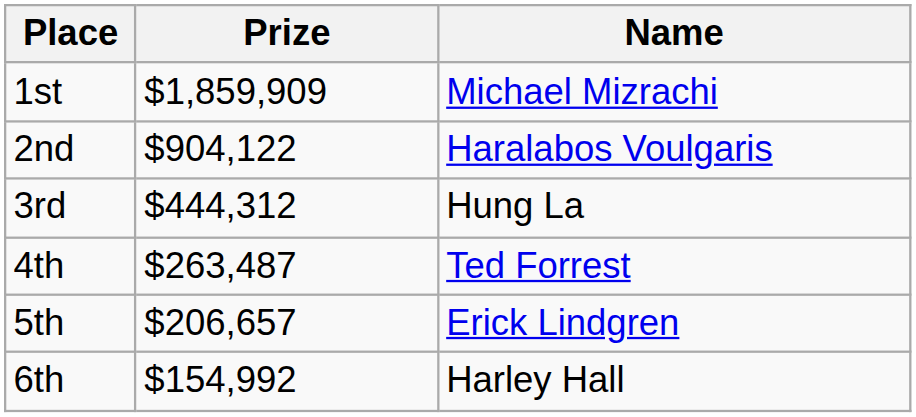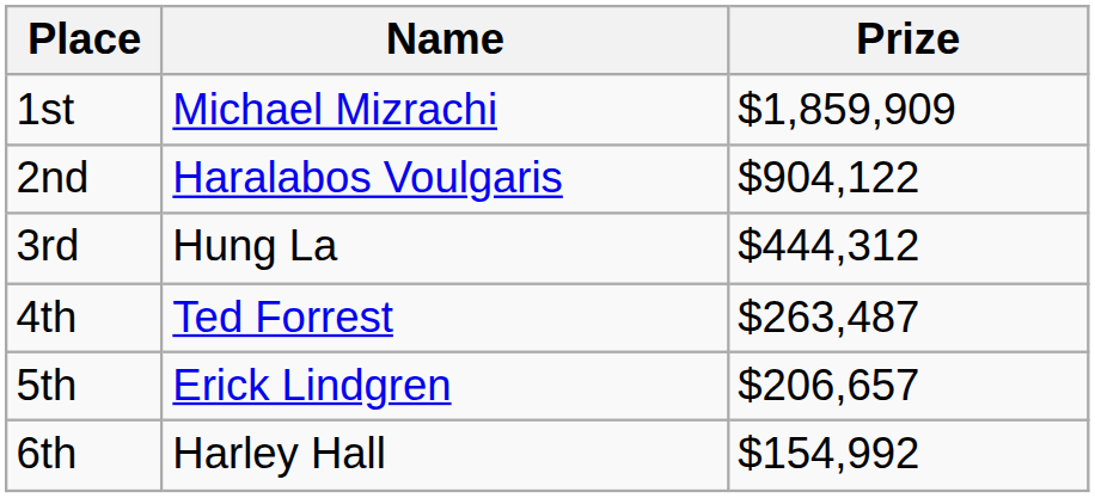 <table class="wikitable">
 <tr>
 <th width="50">Place</th>
+<th width="200">Name</th>
 <th width="125">Prize</th>
-<th width="200">Name</th>
 </tr>
 <tr>
 <td>1st</td>
+<td><a href='#'>Michael Mizrachi</a></td>
 <td>$1,859,909</td>
-<td><a href='#'>Michael Mizrachi</a></td>
 </tr>
 <tr>
 <td>2nd</td>
+<td><a href='#'>Haralabos Voulgaris</a></td>
 <td>$904,122</td>
-<td><a href='#'>Haralabos Voulgaris</a></td>
 </tr>
 <tr>
 <td>3rd</td>
+<td>Hung La</td>
 <td>$444,312</td>
-<td>Hung La</td>
 </tr>
 <tr>
 <td>4th</td>
+<td><a href='#'>Ted Forrest</a></td>
 <td>$263,487</td>
-<td><a href='#'>Ted Forrest</a></td>
 </tr>
 <tr>
 <td>5th</td>
+<td><a href='#'>Erick Lindgren</a></td>
 <td>$206,657</td>
-<td><a href='#'>Erick Lindgren</a></td>
 </tr>
 <tr>
 <td>6th</td>
+<td>Harley Hall</td>
 <td>$154,992</td>
-<td>Harley Hall</td>
 </tr>
 </table>
